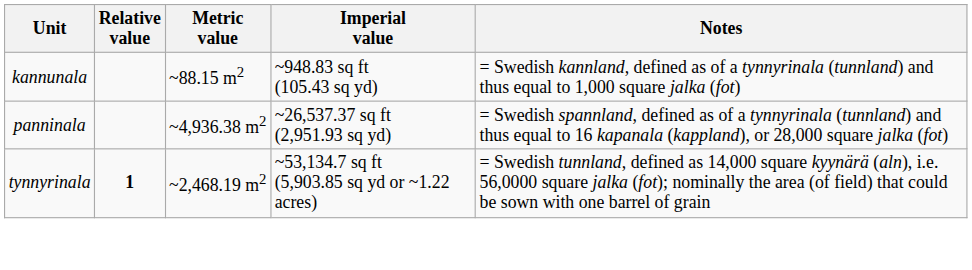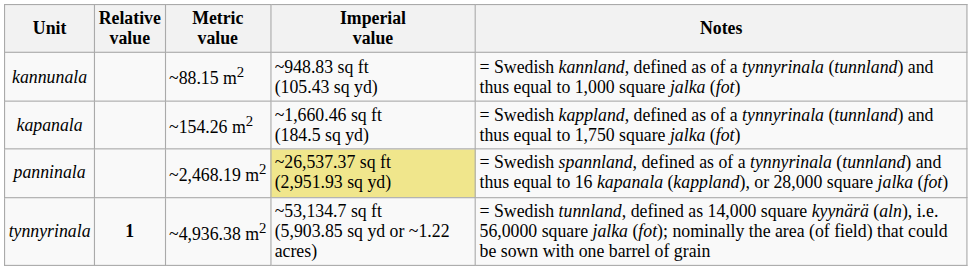 <table class="wikitable">
 <tr>
 <th>Unit</th>
 <th>Relative<br>value</th>
 <th>Metric<br>value</th>
 <th>Imperial<br>value</th>
 <th>Notes</th>
 </tr>
 <tr>
 <td align=center><em>kannunala</em></td>
 <td align=center></td>
 <td align=left>~88.15 m<sup>2</sup></td>
 <td align=left>~948.83 sq ft (105.43 sq yd)</td>
 <td align=left>= Swedish <em>kannland</em>, defined as  of a <em>tynnyrinala</em> (<em>tunnland</em>) and thus equal to 1,000 square <em>jalka</em> (<em>fot</em>)</td>
 </tr>
 <tr>
+<td align=center><em>kapanala</em></td>
+<td align=center></td>
+<td align=left>~154.26 m<sup>2</sup></td>
+<td align=left>~1,660.46 sq ft (184.5 sq yd)</td>
+<td align=left>= Swedish <em>kappland</em>, defined as  of a <em>tynnyrinala</em> (<em>tunnland</em>) and thus equal to 1,750 square <em>jalka</em> (<em>fot</em>)</td>
+</tr>
+<tr>
 <td align=center><em>panninala</em></td>
 <td align=center></td>
-<td align=left>~4,936.38 m<sup>2</sup></td>
-<td align=left>~26,537.37 sq ft (2,951.93 sq yd)</td>
+<td align=left>~2,468.19 m<sup>2</sup></td>
+<td align=left style="background: khaki;">~26,537.37 sq ft (2,951.93 sq yd)</td>
 <td align=left>= Swedish <em>spannland</em>, defined as  of a <em>tynnyrinala</em> (<em>tunnland</em>) and thus equal to 16 <em>kapanala</em> (<em>kappland</em>), or 28,000 square <em>jalka</em> (<em>fot</em>)</td>
 </tr>
 <tr>
 <td align=center><em>tynnyrinala</em></td>
 <td align=center><strong>1</strong></td>
-<td align=left>~2,468.19 m<sup>2</sup></td>
+<td align=left>~4,936.38 m<sup>2</sup></td>
 <td align=left>~53,134.7 sq ft (5,903.85 sq yd or ~1.22 acres)</td>
 <td align=left>= Swedish <em>tunnland</em>, defined as 14,000 square <em>kyynärä</em> (<em>aln</em>), i.e. 56,0000 square <em>jalka</em> (<em>fot</em>); nominally the area (of field) that could be sown with one barrel of grain</td>
 </tr>
 </table>
